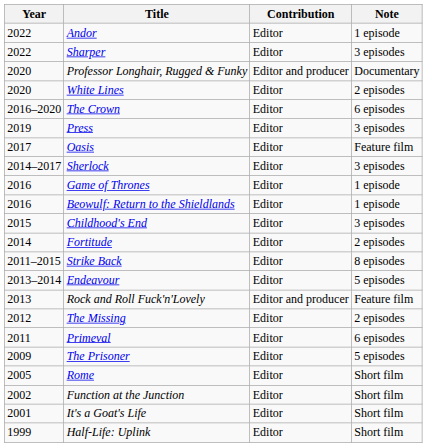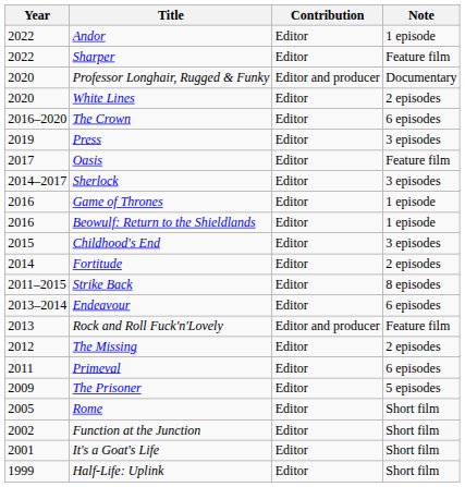 <table class="wikitable sortable">
 <tr>
 <th>Year</th>
 <th>Title</th>
 <th>Contribution</th>
 <th>Note</th>
 </tr>
 <tr>
 <td>2022</td>
 <td><em><a href='#'>Andor</a></em></td>
 <td>Editor</td>
 <td>1 episode</td>
 </tr>
 <tr>
 <td>2022</td>
 <td><em><a href='#'>Sharper</a></em></td>
 <td>Editor</td>
-<td>3 episodes</td>
+<td>Feature film</td>
 </tr>
 <tr>
 <td>2020</td>
 <td><em>Professor Longhair, Rugged & Funky</em></td>
 <td>Editor and producer</td>
 <td>Documentary</td>
 </tr>
 <tr>
 <td>2020</td>
 <td><em><a href='#'>White Lines</a></em></td>
 <td>Editor</td>
 <td>2 episodes</td>
 </tr>
 <tr>
 <td>2016–2020</td>
 <td><em><a href='#'>The Crown</a></em></td>
 <td>Editor</td>
 <td>6 episodes</td>
 </tr>
 <tr>
 <td>2019</td>
 <td><em><a href='#'>Press</a></em></td>
 <td>Editor</td>
 <td>3 episodes</td>
 </tr>
 <tr>
 <td>2017</td>
 <td><em><a href='#'>Oasis</a></em></td>
 <td>Editor</td>
 <td>Feature film</td>
 </tr>
 <tr>
 <td>2014–2017</td>
 <td><em><a href='#'>Sherlock</a></em></td>
 <td>Editor</td>
 <td>3 episodes</td>
 </tr>
 <tr>
 <td>2016</td>
 <td><em><a href='#'>Game of Thrones</a></em></td>
 <td>Editor</td>
 <td>1 episode</td>
 </tr>
 <tr>
 <td>2016</td>
 <td><em><a href='#'>Beowulf: Return to the Shieldlands</a></em></td>
 <td>Editor</td>
 <td>1 episode</td>
 </tr>
 <tr>
 <td>2015</td>
 <td><em><a href='#'>Childhood's End</a></em></td>
 <td>Editor</td>
 <td>3 episodes</td>
 </tr>
 <tr>
 <td>2014</td>
 <td><em><a href='#'>Fortitude</a></em></td>
 <td>Editor</td>
 <td>2 episodes</td>
 </tr>
 <tr>
 <td>2011–2015</td>
 <td><em><a href='#'>Strike Back</a></em></td>
 <td>Editor</td>
 <td>8 episodes</td>
 </tr>
 <tr>
 <td>2013–2014</td>
 <td><em><a href='#'>Endeavour</a></em></td>
 <td>Editor</td>
-<td>5 episodes</td>
+<td>6 episodes</td>
 </tr>
 <tr>
 <td>2013</td>
 <td><em>Rock and Roll Fuck'n'Lovely</em></td>
 <td>Editor and producer</td>
 <td>Feature film</td>
 </tr>
 <tr>
 <td>2012</td>
 <td><em><a href='#'>The Missing</a></em></td>
 <td>Editor</td>
 <td>2 episodes</td>
 </tr>
 <tr>
 <td>2011</td>
 <td><em><a href='#'>Primeval</a></em></td>
 <td>Editor</td>
 <td>6 episodes</td>
 </tr>
 <tr>
 <td>2009</td>
 <td><em><a href='#'>The Prisoner</a></em></td>
 <td>Editor</td>
 <td>5 episodes</td>
 </tr>
 <tr>
 <td>2005</td>
 <td><em><a href='#'>Rome</a></em></td>
 <td>Editor</td>
 <td>Short film</td>
 </tr>
 <tr>
 <td>2002</td>
 <td><em>Function at the Junction</em></td>
 <td>Editor</td>
 <td>Short film</td>
 </tr>
 <tr>
 <td>2001</td>
 <td><em>It's a Goat's Life</em></td>
 <td>Editor</td>
 <td>Short film</td>
 </tr>
 <tr>
 <td>1999</td>
 <td><em>Half-Life: Uplink</em></td>
 <td>Editor</td>
 <td>Short film</td>
 </tr>
 </table>
